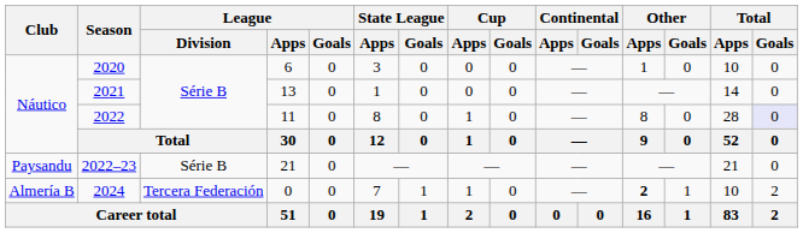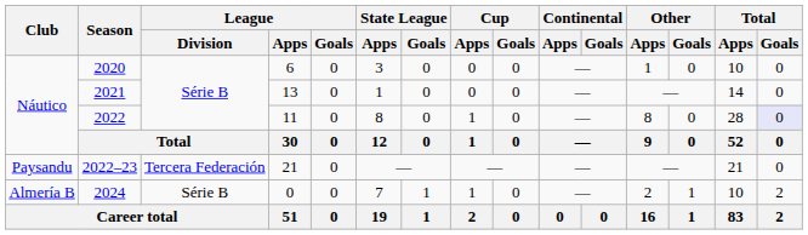 <table class="wikitable" style="text-align: center;">
 <tr>
 <th rowspan="2">Club</th>
 <th rowspan="2">Season</th>
 <th colspan="3">League</th>
 <th colspan="2">State League</th>
 <th colspan="2">Cup</th>
 <th colspan="2">Continental</th>
 <th colspan="2">Other</th>
 <th colspan="2">Total</th>
 </tr>
 <tr>
 <th>Division</th>
 <th>Apps</th>
 <th>Goals</th>
 <th>Apps</th>
 <th>Goals</th>
 <th>Apps</th>
 <th>Goals</th>
 <th>Apps</th>
 <th>Goals</th>
 <th>Apps</th>
 <th>Goals</th>
 <th>Apps</th>
 <th>Goals</th>
 </tr>
 <tr>
 <td rowspan="4" valign="center"><a href='#'>Náutico</a></td>
 <td><a href='#'>2020</a></td>
 <td rowspan="3"><a href='#'>Série B</a></td>
 <td>6</td>
 <td>0</td>
 <td>3</td>
 <td>0</td>
 <td>0</td>
 <td>0</td>
 <td colspan="2">—</td>
 <td>1</td>
 <td>0</td>
 <td>10</td>
 <td>0</td>
 </tr>
 <tr>
 <td><a href='#'>2021</a></td>
 <td>13</td>
 <td>0</td>
 <td>1</td>
 <td>0</td>
 <td>0</td>
 <td>0</td>
 <td colspan="2">—</td>
 <td colspan="2">—</td>
 <td>14</td>
 <td>0</td>
 </tr>
 <tr>
 <td><a href='#'>2022</a></td>
 <td>11</td>
 <td>0</td>
 <td>8</td>
 <td>0</td>
 <td>1</td>
 <td>0</td>
 <td colspan="2">—</td>
 <td>8</td>
 <td>0</td>
 <td>28</td>
 <td style="background: lavender;">0</td>
 </tr>
 <tr>
 <th colspan="2">Total</th>
 <th>30</th>
 <th>0</th>
 <th>12</th>
 <th>0</th>
 <th>1</th>
 <th>0</th>
 <th colspan="2">—</th>
 <th>9</th>
 <th>0</th>
 <th>52</th>
 <th>0</th>
 </tr>
 <tr>
 <td><a href='#'>Paysandu</a></td>
 <td><a href='#'>2022–23</a></td>
-<td>Série B</td>
+<td><a href='#'>Tercera Federación</a></td>
 <td>21</td>
 <td>0</td>
 <td colspan="2">—</td>
 <td colspan="2">—</td>
 <td colspan="2">—</td>
 <td colspan="2">—</td>
 <td>21</td>
 <td>0</td>
 </tr>
 <tr>
 <td><a href='#'>Almería B</a></td>
 <td><a href='#'>2024</a></td>
-<td><a href='#'>Tercera Federación</a></td>
+<td>Série B</td>
 <td>0</td>
 <td>0</td>
 <td>7</td>
 <td>1</td>
 <td>1</td>
 <td>0</td>
 <td colspan="2">—</td>
-<td><strong>2</strong></td>
+<td>2</td>
 <td>1</td>
 <td>10</td>
 <td>2</td>
 </tr>
 <tr>
 <th colspan="3"><strong>Career total</strong></th>
 <th>51</th>
 <th>0</th>
 <th>19</th>
 <th>1</th>
 <th>2</th>
 <th>0</th>
 <th>0</th>
 <th>0</th>
 <th>16</th>
 <th>1</th>
 <th>83</th>
 <th>2</th>
 </tr>
 </table>
